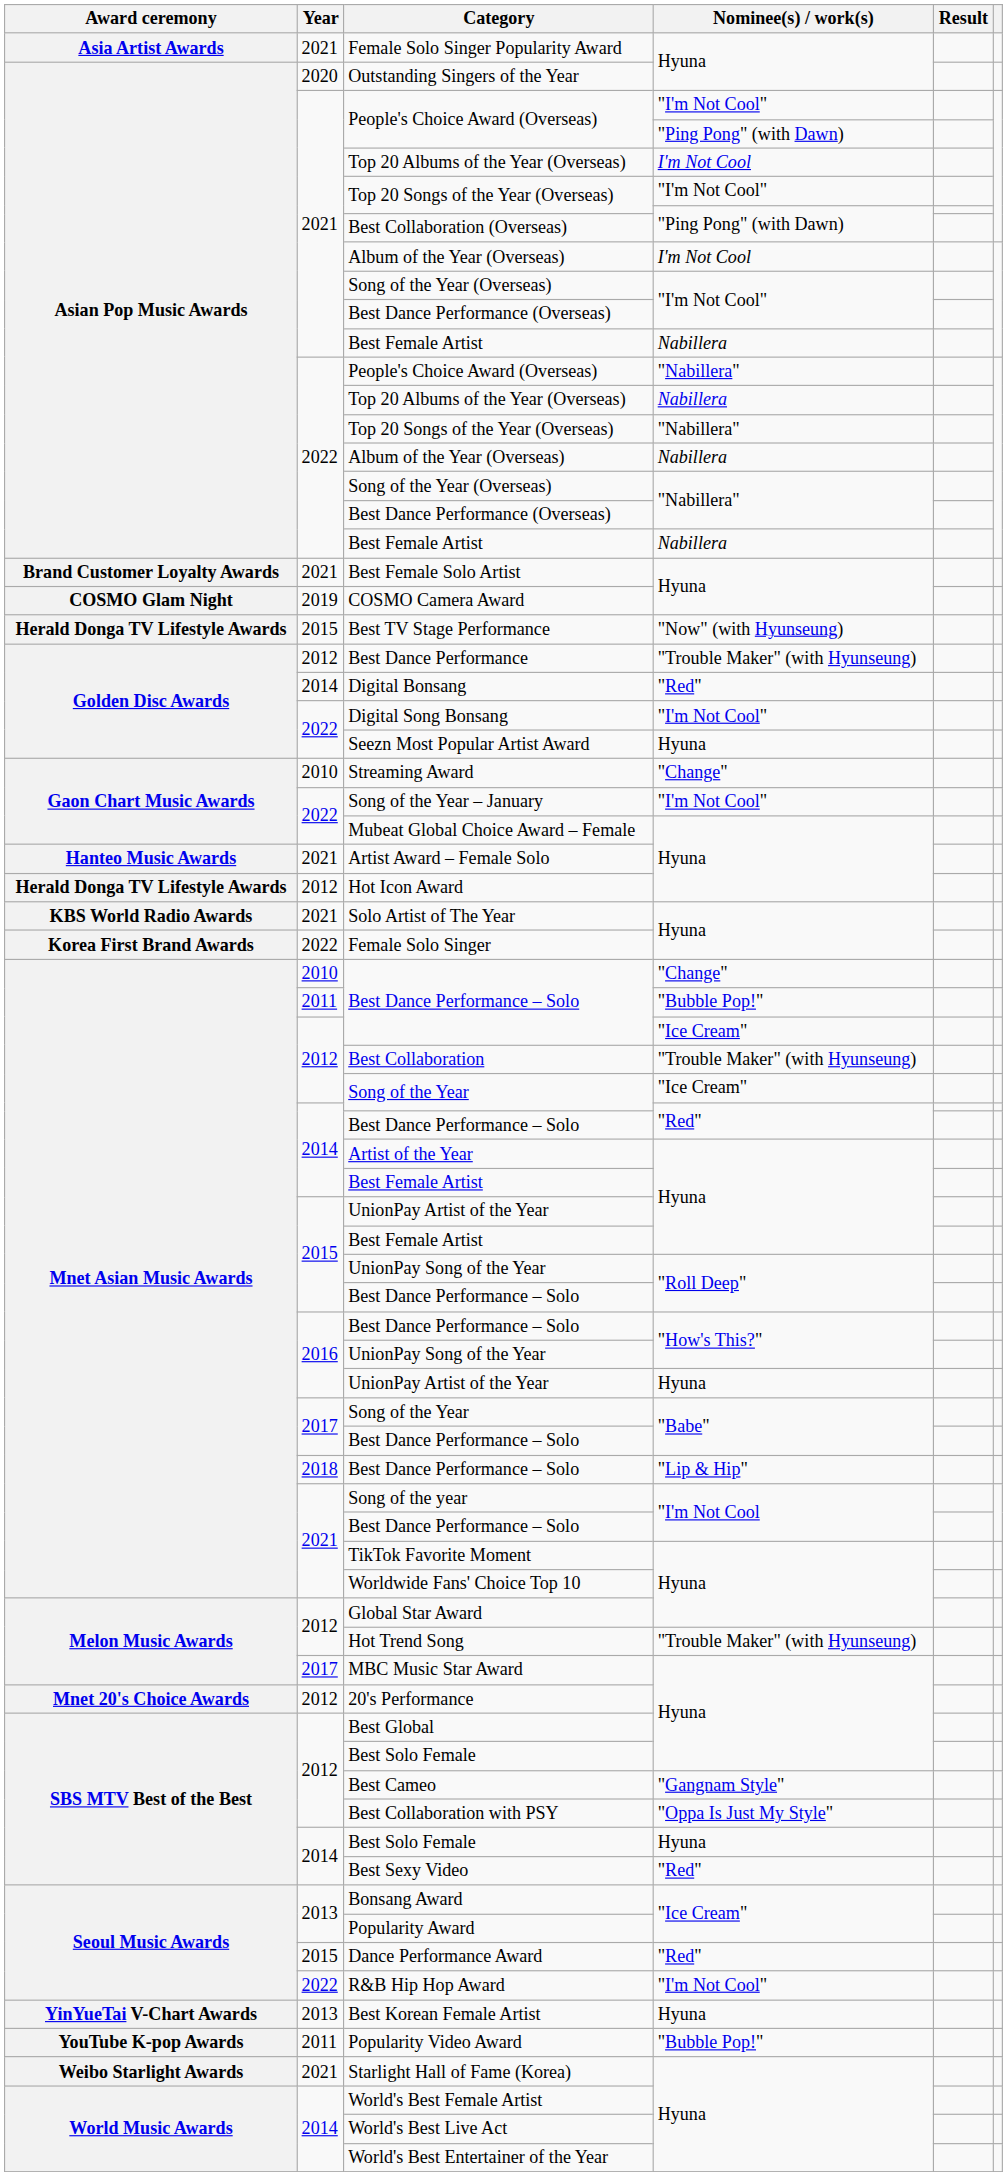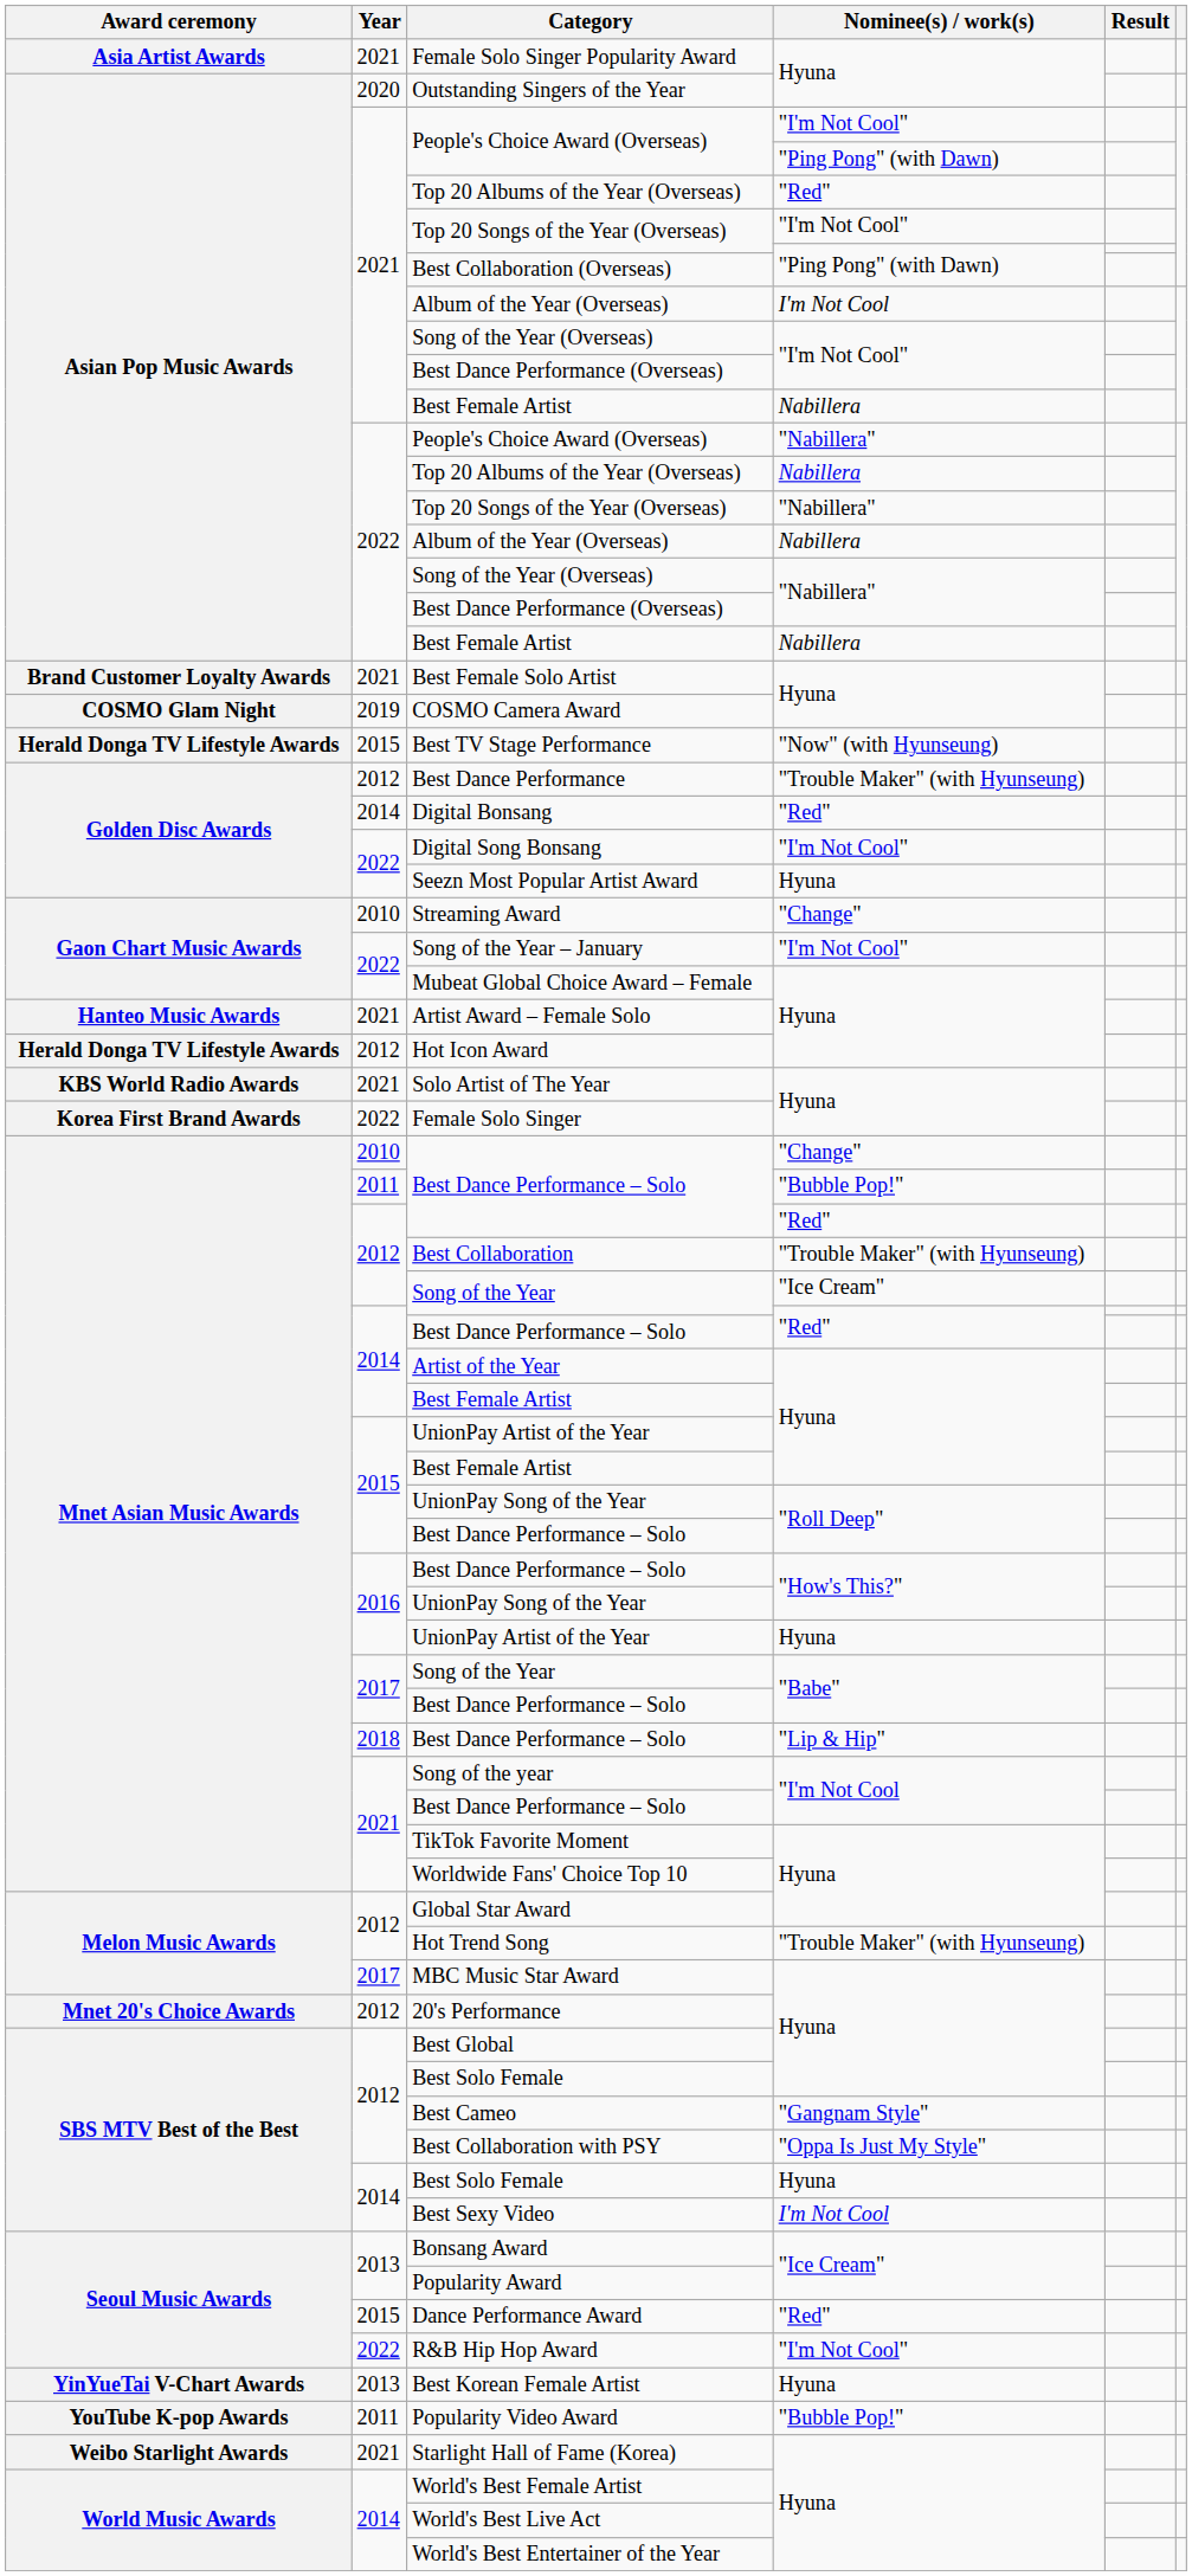 <table class="wikitable sortable plainrowheaders" style="width:100%">
 <tr>
 <th scope="col">Award ceremony</th>
 <th scope="col">Year</th>
 <th scope="col">Category</th>
 <th scope="col">Nominee(s) / work(s)</th>
 <th scope="col">Result</th>
 <th scope="col" class="unsortable"></th>
 </tr>
 <tr>
 <th scope="row"><a href='#'>Asia Artist Awards</a></th>
 <td>2021</td>
 <td>Female Solo Singer Popularity Award</td>
 <td rowspan="2">Hyuna</td>
 <td></td>
 <td style="text-align:center"></td>
 </tr>
 <tr>
 <th rowspan="18" scope="row">Asian Pop Music Awards</th>
 <td>2020</td>
 <td>Outstanding Singers of the Year</td>
 <td></td>
 <td style="text-align:center"></td>
 </tr>
 <tr>
 <td rowspan="10">2021</td>
 <td rowspan="2" style="text-align:left">People's Choice Award (Overseas)</td>
 <td>"<a href='#'>I'm Not Cool</a>"</td>
 <td></td>
 <td align="center" rowspan="6"></td>
 </tr>
 <tr>
 <td>"<a href='#'>Ping Pong</a>" (with <a href='#'>Dawn</a>)</td>
 <td></td>
 </tr>
 <tr>
 <td style="text-align:left">Top 20 Albums of the Year (Overseas)</td>
-<td><em><a href='#'>I'm Not Cool</a></em></td>
+<td>"<a href='#'>Red</a>"</td>
 <td></td>
 </tr>
 <tr>
 <td rowspan="2" style="text-align:left">Top 20 Songs of the Year (Overseas)</td>
 <td>"I'm Not Cool"</td>
 <td></td>
 </tr>
 <tr>
 <td rowspan="2">"Ping Pong" (with Dawn)</td>
 <td></td>
 </tr>
 <tr>
 <td>Best Collaboration (Overseas)</td>
 <td></td>
 </tr>
 <tr>
 <td style="text-align:left">Album of the Year (Overseas)</td>
 <td><em>I'm Not Cool</em></td>
 <td></td>
 <td align="center" rowspan="4"></td>
 </tr>
 <tr>
 <td style="text-align:left">Song of the Year (Overseas)</td>
 <td rowspan="2">"I'm Not Cool"</td>
 <td></td>
 </tr>
 <tr>
 <td>Best Dance Performance (Overseas)</td>
 <td></td>
 </tr>
 <tr>
 <td>Best Female Artist</td>
 <td><em>Nabillera</em></td>
 <td></td>
 </tr>
 <tr>
 <td rowspan="7">2022</td>
 <td>People's Choice Award (Overseas)</td>
 <td>"<a href='#'>Nabillera</a>"</td>
 <td></td>
 <td align="center" rowspan="7"></td>
 </tr>
 <tr>
 <td>Top 20 Albums of the Year (Overseas)</td>
 <td><em><a href='#'>Nabillera</a></em></td>
 <td></td>
 </tr>
 <tr>
 <td>Top 20 Songs of the Year (Overseas)</td>
 <td>"Nabillera"</td>
 <td></td>
 </tr>
 <tr>
 <td>Album of the Year (Overseas)</td>
 <td><em>Nabillera</em></td>
 <td></td>
 </tr>
 <tr>
 <td>Song of the Year (Overseas)</td>
 <td rowspan="2">"Nabillera"</td>
 <td></td>
 </tr>
 <tr>
 <td>Best Dance Performance (Overseas)</td>
 <td></td>
 </tr>
 <tr>
 <td>Best Female Artist</td>
 <td><em>Nabillera</em></td>
 <td></td>
 </tr>
 <tr>
 <th scope="row">Brand Customer Loyalty Awards</th>
 <td>2021</td>
 <td>Best Female Solo Artist</td>
 <td rowspan="2">Hyuna</td>
 <td></td>
 <td align=center></td>
 </tr>
 <tr>
 <th scope="row">COSMO Glam Night</th>
 <td>2019</td>
 <td>COSMO Camera Award</td>
 <td></td>
 <td></td>
 </tr>
 <tr>
 <th scope="row">Herald Donga TV Lifestyle Awards</th>
 <td>2015</td>
 <td>Best TV Stage Performance</td>
 <td>"Now" (with <a href='#'>Hyunseung</a>)</td>
 <td></td>
 <td></td>
 </tr>
 <tr>
 <th scope="row" rowspan=4><a href='#'>Golden Disc Awards</a></th>
 <td>2012</td>
 <td>Best Dance Performance</td>
 <td>"Trouble Maker" (with <a href='#'>Hyunseung</a>)</td>
 <td></td>
 <td></td>
 </tr>
 <tr>
 <td>2014</td>
 <td>Digital Bonsang</td>
 <td>"<a href='#'>Red</a>"</td>
 <td></td>
 <td style="text-align:center"></td>
 </tr>
 <tr>
 <td rowspan="2"><a href='#'>2022</a></td>
 <td>Digital Song Bonsang</td>
 <td>"<a href='#'>I'm Not Cool</a>"</td>
 <td></td>
 <td style="text-align:center"></td>
 </tr>
 <tr>
 <td>Seezn Most Popular Artist Award</td>
 <td>Hyuna</td>
 <td></td>
 <td style="text-align:center;"></td>
 </tr>
 <tr>
 <th scope="row" rowspan=3><a href='#'>Gaon Chart Music Awards</a></th>
 <td>2010</td>
 <td>Streaming Award</td>
 <td>"<a href='#'>Change</a>"</td>
 <td></td>
 <td></td>
 </tr>
 <tr>
 <td rowspan="2"><a href='#'>2022</a></td>
 <td>Song of the Year – January</td>
 <td>"<a href='#'>I'm Not Cool</a>"</td>
 <td></td>
 <td style="text-align:center"></td>
 </tr>
 <tr>
 <td>Mubeat Global Choice Award – Female</td>
 <td rowspan="3">Hyuna</td>
 <td></td>
 <td style="text-align:center;"></td>
 </tr>
 <tr>
 <th scope="row"><a href='#'>Hanteo Music Awards</a></th>
 <td>2021</td>
 <td>Artist Award – Female Solo</td>
 <td></td>
 <td style="text-align:center;"></td>
 </tr>
 <tr>
 <th scope="row">Herald Donga TV Lifestyle Awards</th>
 <td>2012</td>
 <td>Hot Icon Award</td>
 <td></td>
 <td style="text-align:center"></td>
 </tr>
 <tr>
 <th scope="row">KBS World Radio Awards</th>
 <td>2021</td>
 <td>Solo Artist of The Year</td>
 <td rowspan="2">Hyuna</td>
 <td></td>
 <td></td>
 </tr>
 <tr>
 <th scope="row" rowspan="1">Korea First Brand Awards</th>
 <td>2022</td>
 <td>Female Solo Singer</td>
 <td></td>
 <td style="text-align:center"></td>
 </tr>
 <tr>
 <th scope="row" rowspan=23><a href='#'>Mnet Asian Music Awards</a></th>
 <td><a href='#'>2010</a></td>
 <td rowspan="3"><a href='#'>Best Dance Performance – Solo</a></td>
 <td>"<a href='#'>Change</a>"</td>
 <td></td>
 <td></td>
 </tr>
 <tr>
 <td><a href='#'>2011</a></td>
 <td>"<a href='#'>Bubble Pop!</a>"</td>
 <td></td>
 <td></td>
 </tr>
 <tr>
 <td rowspan="3"><a href='#'>2012</a></td>
-<td>"<a href='#'>Ice Cream</a>"</td>
+<td>"<a href='#'>Red</a>"</td>
 <td></td>
 <td></td>
 </tr>
 <tr>
 <td><a href='#'>Best Collaboration</a></td>
 <td>"Trouble Maker" (with <a href='#'>Hyunseung</a>)</td>
 <td></td>
 <td></td>
 </tr>
 <tr>
 <td rowspan="2"><a href='#'>Song of the Year</a></td>
 <td>"Ice Cream"</td>
 <td></td>
 <td></td>
 </tr>
 <tr>
 <td rowspan="4"><a href='#'>2014</a></td>
 <td rowspan="2">"<a href='#'>Red</a>"</td>
 <td></td>
 <td></td>
 </tr>
 <tr>
 <td>Best Dance Performance – Solo</td>
 <td></td>
 <td></td>
 </tr>
 <tr>
 <td><a href='#'>Artist of the Year</a></td>
 <td rowspan="4">Hyuna</td>
 <td></td>
 <td></td>
 </tr>
 <tr>
 <td><a href='#'>Best Female Artist</a></td>
 <td></td>
 <td></td>
 </tr>
 <tr>
 <td rowspan="4"><a href='#'>2015</a></td>
 <td>UnionPay Artist of the Year</td>
 <td></td>
 <td></td>
 </tr>
 <tr>
 <td>Best Female Artist</td>
 <td></td>
 <td></td>
 </tr>
 <tr>
 <td>UnionPay Song of the Year</td>
 <td rowspan="2">"<a href='#'>Roll Deep</a>"</td>
 <td></td>
 <td></td>
 </tr>
 <tr>
 <td>Best Dance Performance – Solo</td>
 <td></td>
 <td style="text-align:center"></td>
 </tr>
 <tr>
 <td rowspan="3"><a href='#'>2016</a></td>
 <td>Best Dance Performance – Solo</td>
 <td rowspan="2">"<a href='#'>How's This?</a>"</td>
 <td></td>
 <td></td>
 </tr>
 <tr>
 <td>UnionPay Song of the Year</td>
 <td></td>
 <td></td>
 </tr>
 <tr>
 <td>UnionPay Artist of the Year</td>
 <td>Hyuna</td>
 <td></td>
 <td></td>
 </tr>
 <tr>
 <td rowspan="2"><a href='#'>2017</a></td>
 <td>Song of the Year</td>
 <td rowspan="2">"<a href='#'>Babe</a>"</td>
 <td></td>
 <td></td>
 </tr>
 <tr>
 <td>Best Dance Performance – Solo</td>
 <td></td>
 <td></td>
 </tr>
 <tr>
 <td rowspan="1"><a href='#'>2018</a></td>
 <td>Best Dance Performance – Solo</td>
 <td rowspan="1">"<a href='#'>Lip & Hip</a>"</td>
 <td></td>
 <td></td>
 </tr>
 <tr>
 <td rowspan="4"><a href='#'>2021</a></td>
 <td>Song of the year</td>
 <td rowspan="2">"<a href='#'>I'm Not Cool</a></td>
 <td></td>
 <td style="text-align:center" rowspan="2"></td>
 </tr>
 <tr>
 <td>Best Dance Performance – Solo</td>
 <td></td>
 </tr>
 <tr>
 <td>TikTok Favorite Moment</td>
 <td rowspan="3">Hyuna</td>
 <td></td>
 <td style="text-align:center"></td>
 </tr>
 <tr>
 <td>Worldwide Fans' Choice Top 10</td>
 <td></td>
 <td style="text-align:center"></td>
 </tr>
 <tr>
 <th scope="row" rowspan=3><a href='#'>Melon Music Awards</a></th>
 <td rowspan="2">2012</td>
 <td>Global Star Award</td>
 <td></td>
 <td></td>
 </tr>
 <tr>
 <td>Hot Trend Song</td>
 <td>"Trouble Maker" (with <a href='#'>Hyunseung</a>)</td>
 <td></td>
 <td></td>
 </tr>
 <tr>
 <td><a href='#'>2017</a></td>
 <td>MBC Music Star Award</td>
 <td rowspan="4">Hyuna</td>
 <td> </td>
 <td></td>
 </tr>
 <tr>
 <th scope="row"><a href='#'>Mnet 20's Choice Awards</a></th>
 <td>2012</td>
 <td>20's Performance</td>
 <td> </td>
 <td style="text-align:center"></td>
 </tr>
 <tr>
 <th scope="row" rowspan=6><a href='#'>SBS MTV</a> Best of the Best</th>
 <td rowspan="4">2012</td>
 <td>Best Global</td>
 <td></td>
 <td></td>
 </tr>
 <tr>
 <td>Best Solo Female</td>
 <td></td>
 <td></td>
 </tr>
 <tr>
 <td>Best Cameo</td>
 <td>"<a href='#'>Gangnam Style</a>"</td>
 <td></td>
 <td></td>
 </tr>
 <tr>
 <td>Best Collaboration with PSY</td>
 <td>"<a href='#'>Oppa Is Just My Style</a>"</td>
 <td></td>
 <td></td>
 </tr>
 <tr>
 <td rowspan="2">2014</td>
 <td>Best Solo Female</td>
 <td>Hyuna</td>
 <td></td>
 <td></td>
 </tr>
 <tr>
 <td>Best Sexy Video</td>
-<td>"<a href='#'>Red</a>"</td>
+<td><em><a href='#'>I'm Not Cool</a></em></td>
 <td></td>
 <td></td>
 </tr>
 <tr>
 <th scope="row" rowspan=4><a href='#'>Seoul Music Awards</a></th>
 <td rowspan="2">2013</td>
 <td>Bonsang Award</td>
 <td rowspan="2">"<a href='#'>Ice Cream</a>"</td>
 <td></td>
 <td></td>
 </tr>
 <tr>
 <td>Popularity Award</td>
 <td></td>
 <td></td>
 </tr>
 <tr>
 <td>2015</td>
 <td>Dance Performance Award</td>
 <td>"<a href='#'>Red</a>"</td>
 <td></td>
 <td></td>
 </tr>
 <tr>
 <td rowspan="1"><a href='#'>2022</a></td>
 <td>R&B Hip Hop Award</td>
 <td>"<a href='#'>I'm Not Cool</a>"</td>
 <td></td>
 <td style="text-align:center"></td>
 </tr>
 <tr>
 <th scope="row"><a href='#'>YinYueTai</a> V-Chart Awards</th>
 <td>2013</td>
 <td>Best Korean Female Artist</td>
 <td>Hyuna</td>
 <td></td>
 <td style="text-align:center"></td>
 </tr>
 <tr>
 <th scope="row">YouTube K-pop Awards</th>
 <td>2011</td>
 <td>Popularity Video Award</td>
 <td>"<a href='#'>Bubble Pop!</a>"</td>
 <td></td>
 <td></td>
 </tr>
 <tr>
 <th scope="row">Weibo Starlight Awards</th>
 <td>2021</td>
 <td>Starlight Hall of Fame (Korea)</td>
 <td rowspan="4">Hyuna</td>
 <td></td>
 <td style="text-align:center;"></td>
 </tr>
 <tr>
 <th scope="row" rowspan=3><a href='#'>World Music Awards</a></th>
 <td rowspan="3"><a href='#'>2014</a></td>
 <td>World's Best Female Artist</td>
 <td></td>
 <td></td>
 </tr>
 <tr>
 <td>World's Best Live Act</td>
 <td></td>
 <td></td>
 </tr>
 <tr>
 <td>World's Best Entertainer of the Year</td>
 <td></td>
 <td></td>
 </tr>
 <tr>
 </tr>
 </table>
